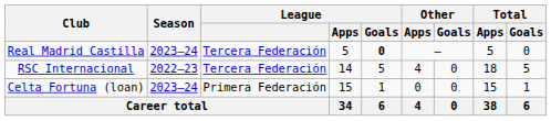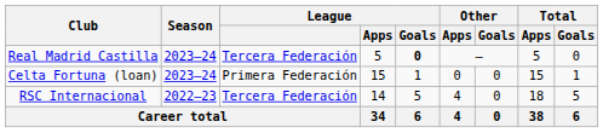 <table class=wikitable style=text-align:center>
 <tr>
 <th rowspan=2>Club</th>
 <th rowspan=2>Season</th>
 <th colspan=3>League</th>
 <th colspan=2>Other</th>
 <th colspan=2>Total</th>
 </tr>
 <tr>
 <th></th>
 <th>Apps</th>
 <th>Goals</th>
 <th>Apps</th>
 <th>Goals</th>
 <th>Apps</th>
 <th>Goals</th>
 </tr>
 <tr>
 <td><a href='#'>Real Madrid Castilla</a></td>
 <td><a href='#'>2023–24</a></td>
 <td><a href='#'>Tercera Federación</a></td>
 <td>5</td>
 <td><strong>0</strong></td>
 <td colspan="2">–</td>
 <td>5</td>
 <td>0</td>
 </tr>
 <tr>
+<td><a href='#'>Celta Fortuna</a> (loan)</td>
+<td><a href='#'>2023–24</a></td>
+<td>Primera Federación</td>
+<td>15</td>
+<td>1</td>
+<td>0</td>
+<td>0</td>
+<td>15</td>
+<td>1</td>
+</tr>
+<tr>
 <td><a href='#'>RSC Internacional</a></td>
 <td><a href='#'>2022–23</a></td>
 <td><a href='#'>Tercera Federación</a></td>
 <td>14</td>
 <td>5</td>
 <td>4</td>
 <td>0</td>
 <td>18</td>
 <td>5</td>
 </tr>
 <tr>
-<td><a href='#'>Celta Fortuna</a> (loan)</td>
-<td><a href='#'>2023–24</a></td>
-<td>Primera Federación</td>
-<td>15</td>
-<td>1</td>
-<td>0</td>
-<td>0</td>
-<td>15</td>
-<td>1</td>
-</tr>
-<tr>
 <th colspan="3">Career total</th>
 <th>34</th>
 <th>6</th>
 <th>4</th>
 <th>0</th>
 <th>38</th>
 <th>6</th>
 </tr>
 </table>
